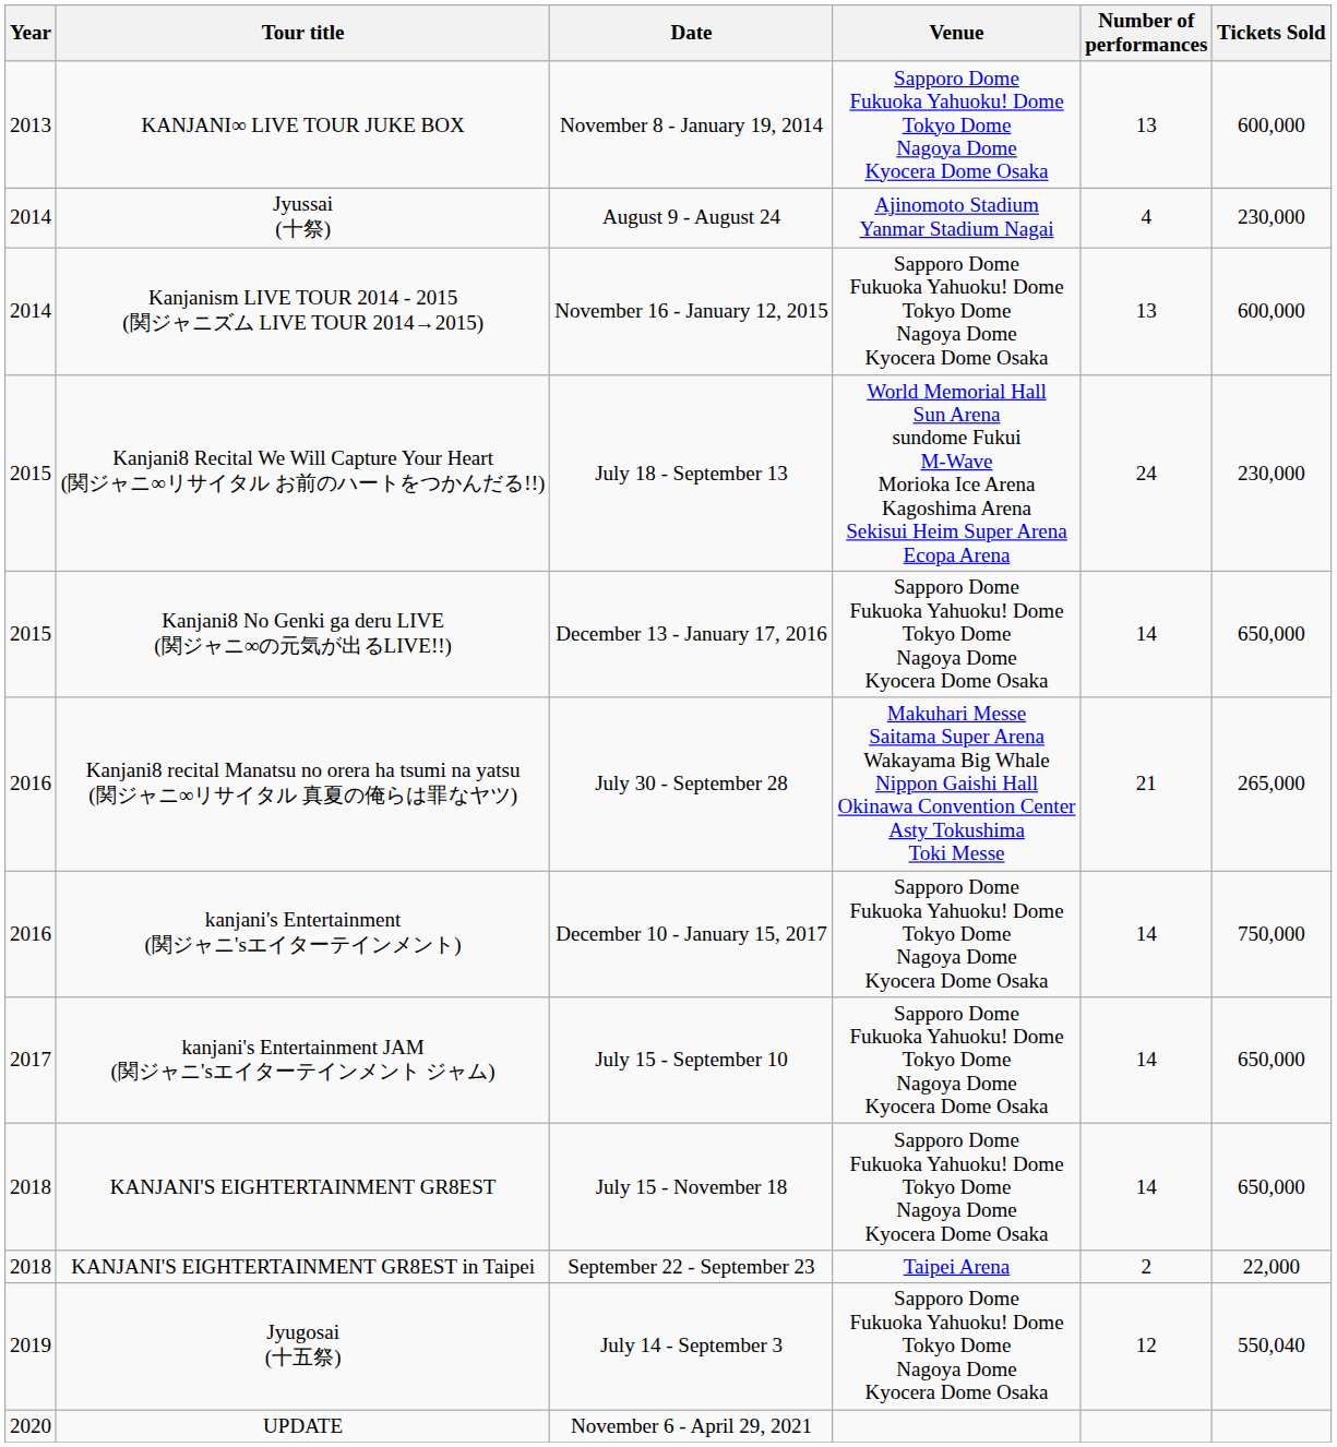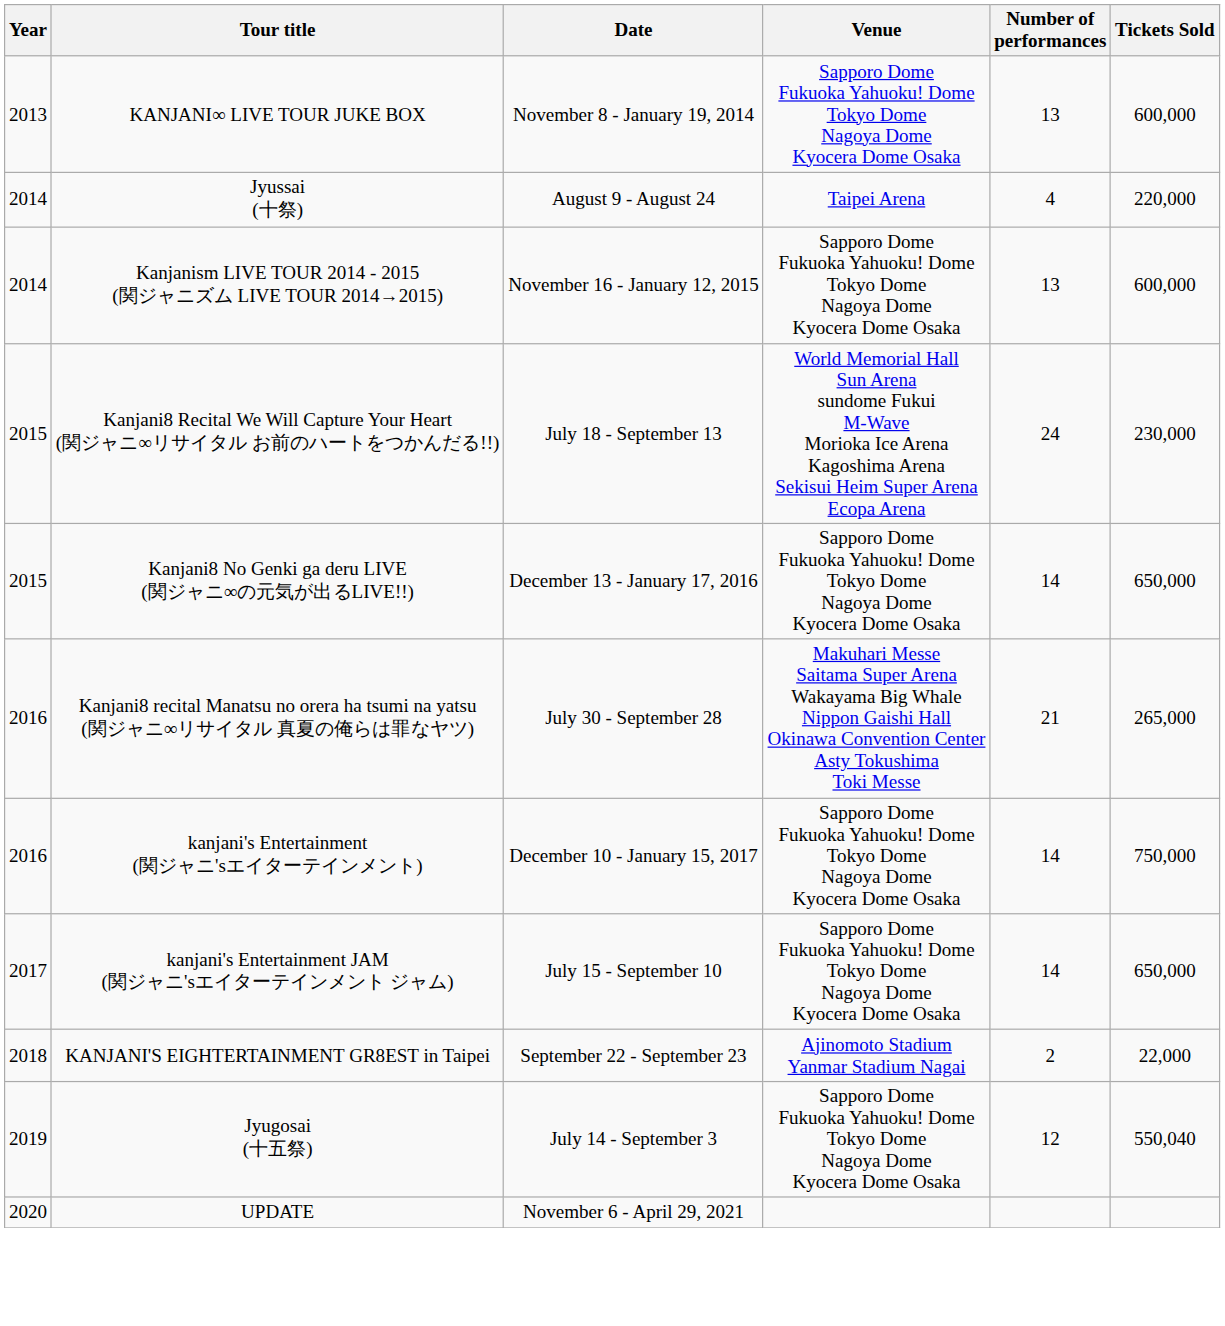 <table class="wikitable" style="text-align:center;">
 <tr>
 <th>Year</th>
 <th>Tour title</th>
 <th>Date</th>
 <th>Venue</th>
 <th>Number of<br>performances</th>
 <th>Tickets Sold</th>
 </tr>
 <tr>
 <td>2013</td>
 <td>KANJANI∞ LIVE TOUR JUKE BOX</td>
 <td>November 8 - January 19, 2014</td>
 <td><a href='#'>Sapporo Dome</a><br><a href='#'>Fukuoka Yahuoku! Dome</a><br><a href='#'>Tokyo Dome</a><br><a href='#'>Nagoya Dome</a><br><a href='#'>Kyocera Dome Osaka</a></td>
 <td>13</td>
 <td>600,000</td>
 </tr>
 <tr>
 <td>2014</td>
 <td>Jyussai<br>(十祭)</td>
 <td>August 9 - August 24</td>
-<td><a href='#'>Ajinomoto Stadium</a><br><a href='#'>Yanmar Stadium Nagai</a></td>
+<td><a href='#'>Taipei Arena</a></td>
 <td>4</td>
-<td>230,000</td>
+<td>220,000</td>
 </tr>
 <tr>
 <td>2014</td>
 <td>Kanjanism LIVE TOUR 2014 - 2015<br>(関ジャニズム LIVE TOUR 2014→2015)</td>
 <td>November 16 - January 12, 2015</td>
 <td>Sapporo Dome<br>Fukuoka Yahuoku! Dome<br>Tokyo Dome<br>Nagoya Dome<br>Kyocera Dome Osaka</td>
 <td>13</td>
 <td>600,000</td>
 </tr>
 <tr>
 <td>2015</td>
 <td>Kanjani8 Recital We Will Capture Your Heart<br>(関ジャニ∞リサイタル お前のハートをつかんだる!!)</td>
 <td>July 18 - September 13</td>
 <td><a href='#'>World Memorial Hall</a><br><a href='#'>Sun Arena</a><br>sundome Fukui<br><a href='#'>M-Wave</a><br>Morioka Ice Arena<br>Kagoshima Arena<br><a href='#'>Sekisui Heim Super Arena</a><br><a href='#'>Ecopa Arena</a></td>
 <td>24</td>
 <td>230,000</td>
 </tr>
 <tr>
 <td>2015</td>
 <td>Kanjani8 No Genki ga deru LIVE<br>(関ジャニ∞の元気が出るLIVE!!)</td>
 <td>December 13 - January 17, 2016</td>
 <td>Sapporo Dome<br>Fukuoka Yahuoku! Dome<br>Tokyo Dome<br>Nagoya Dome<br>Kyocera Dome Osaka</td>
 <td>14</td>
 <td>650,000</td>
 </tr>
 <tr>
 <td>2016</td>
 <td>Kanjani8 recital Manatsu no orera ha tsumi na yatsu<br>(関ジャニ∞リサイタル 真夏の俺らは罪なヤツ)</td>
 <td>July 30 - September 28</td>
 <td><a href='#'>Makuhari Messe</a><br><a href='#'>Saitama Super Arena</a><br>Wakayama Big Whale<br><a href='#'>Nippon Gaishi Hall</a><br><a href='#'>Okinawa Convention Center</a><br><a href='#'>Asty Tokushima</a><br><a href='#'>Toki Messe</a></td>
 <td>21</td>
 <td>265,000</td>
 </tr>
 <tr>
 <td>2016</td>
 <td>kanjani's Entertainment<br>(関ジャニ'sエイターテインメント)</td>
 <td>December 10 - January 15, 2017</td>
 <td>Sapporo Dome<br>Fukuoka Yahuoku! Dome<br>Tokyo Dome<br>Nagoya Dome<br>Kyocera Dome Osaka</td>
 <td>14</td>
 <td>750,000</td>
 </tr>
 <tr>
 <td>2017</td>
 <td>kanjani's Entertainment JAM<br>(関ジャニ'sエイターテインメント ジャム)</td>
 <td>July 15 - September 10</td>
 <td>Sapporo Dome<br>Fukuoka Yahuoku! Dome<br>Tokyo Dome<br>Nagoya Dome<br>Kyocera Dome Osaka</td>
 <td>14</td>
 <td>650,000</td>
 </tr>
 <tr>
 <td>2018</td>
-<td>KANJANI'S EIGHTERTAINMENT GR8EST</td>
-<td>July 15 - November 18</td>
-<td>Sapporo Dome<br>Fukuoka Yahuoku! Dome<br>Tokyo Dome<br>Nagoya Dome<br>Kyocera Dome Osaka</td>
-<td>14</td>
-<td>650,000</td>
-</tr>
-<tr>
-<td>2018</td>
 <td>KANJANI'S EIGHTERTAINMENT GR8EST in Taipei</td>
 <td>September 22 - September 23</td>
-<td><a href='#'>Taipei Arena</a></td>
+<td><a href='#'>Ajinomoto Stadium</a><br><a href='#'>Yanmar Stadium Nagai</a></td>
 <td>2</td>
 <td>22,000</td>
 </tr>
 <tr>
 <td>2019</td>
 <td>Jyugosai<br>(十五祭)</td>
 <td>July 14 - September 3</td>
 <td>Sapporo Dome<br>Fukuoka Yahuoku! Dome<br>Tokyo Dome<br>Nagoya Dome<br>Kyocera Dome Osaka</td>
 <td>12</td>
 <td>550,040</td>
 </tr>
 <tr>
 <td>2020</td>
 <td>UPDATE</td>
 <td>November 6 - April 29, 2021</td>
 <td></td>
 <td></td>
 <td></td>
 </tr>
 </table>
